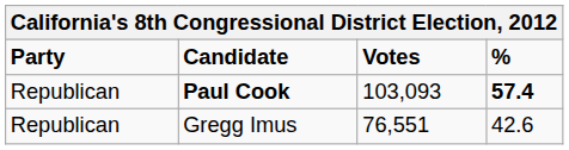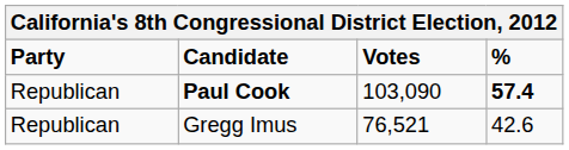 <table class="wikitable">
 <tr>
 <th colspan="4">California's 8th Congressional District Election, 2012</th>
 </tr>
 <tr>
 <td><strong>Party</strong></td>
 <td><strong>Candidate</strong></td>
 <td><strong>Votes</strong></td>
 <td><strong>%</strong></td>
 </tr>
 <tr>
 <td>Republican</td>
 <td><strong>Paul Cook</strong></td>
-<td>103,093</td>
+<td>103,090</td>
 <td><strong>57.4</strong></td>
 </tr>
 <tr>
 <td>Republican</td>
 <td>Gregg Imus</td>
-<td>76,551</td>
+<td>76,521</td>
 <td>42.6</td>
 </tr>
 </table>
